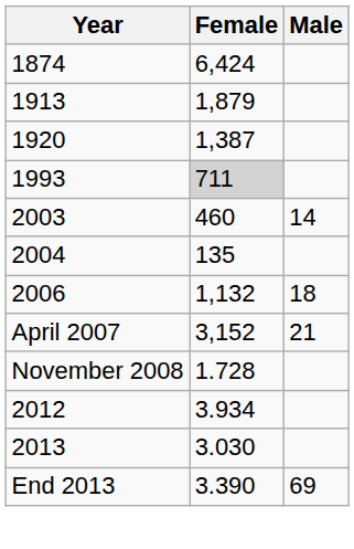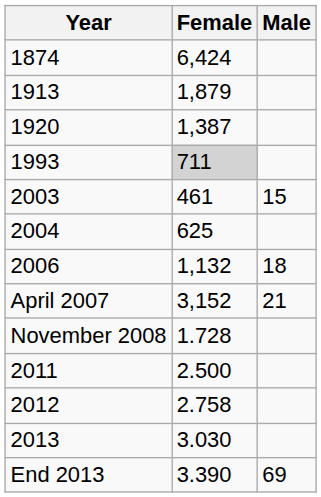 <table class="wikitable" style="float:right;margin-left:1em">
 <tr>
 <th bgcolor=ececec>Year</th>
 <th bgcolor=ececec>Female</th>
 <th bgcolor=ececec>Male</th>
 </tr>
 <tr>
 <td>1874</td>
 <td>6,424</td>
 <td></td>
 </tr>
 <tr>
 <td>1913</td>
 <td>1,879</td>
 <td></td>
 </tr>
 <tr>
 <td>1920</td>
 <td>1,387</td>
 <td></td>
 </tr>
 <tr>
 <td>1993</td>
 <td style="background: lightgrey;">711</td>
 <td></td>
 </tr>
 <tr>
 <td>2003</td>
-<td>460</td>
-<td>14</td>
+<td>461</td>
+<td>15</td>
 </tr>
 <tr>
 <td>2004</td>
-<td>135</td>
+<td>625</td>
 <td></td>
 </tr>
 <tr>
 <td>2006</td>
 <td>1,132</td>
 <td>18</td>
 </tr>
 <tr>
 <td>April 2007</td>
 <td>3,152</td>
 <td>21</td>
 </tr>
 <tr>
 <td>November 2008</td>
 <td>1.728</td>
 <td></td>
 </tr>
 <tr>
+<td>2011</td>
+<td>2.500</td>
+<td></td>
+</tr>
+<tr>
 <td>2012</td>
-<td>3.934</td>
+<td>2.758</td>
 <td></td>
 </tr>
 <tr>
 <td>2013</td>
 <td>3.030</td>
 <td></td>
 </tr>
 <tr>
 <td>End 2013</td>
 <td>3.390</td>
 <td>69</td>
 </tr>
 </table>
